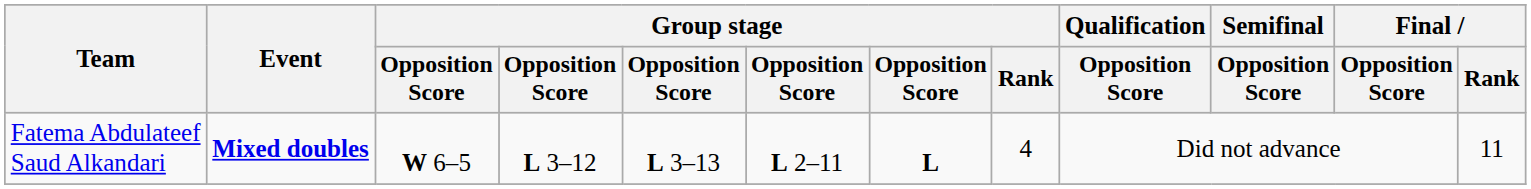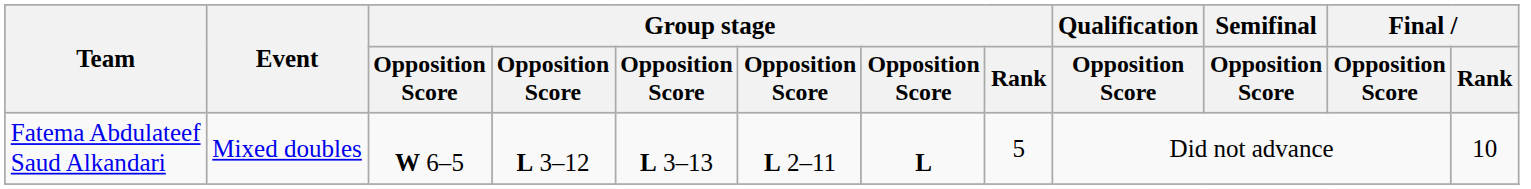 <table class=wikitable style=font-size:90%;text-align:center>
 <tr>
 <th rowspan=2>Team</th>
 <th rowspan=2>Event</th>
 <th colspan=6>Group stage</th>
 <th>Qualification</th>
 <th>Semifinal</th>
 <th colspan=2>Final / </th>
 </tr>
 <tr style=font-size:95%>
 <th>Opposition<br>Score</th>
 <th>Opposition<br>Score</th>
 <th>Opposition<br>Score</th>
 <th>Opposition<br>Score</th>
 <th>Opposition<br>Score</th>
 <th>Rank</th>
 <th>Opposition<br>Score</th>
 <th>Opposition<br>Score</th>
 <th>Opposition<br>Score</th>
 <th>Rank</th>
 </tr>
 <tr>
 <td align=left><a href='#'>Fatema Abdulateef</a><br><a href='#'>Saud Alkandari</a></td>
-<td align=left><strong><a href='#'>Mixed doubles</a></strong></td>
+<td align=left><a href='#'>Mixed doubles</a></td>
 <td><br><strong>W</strong> 6–5</td>
 <td><br><strong>L</strong> 3–12</td>
 <td><br><strong>L</strong> 3–13</td>
 <td><br><strong>L</strong> 2–11</td>
 <td><br><strong>L</strong></td>
-<td>4</td>
+<td>5</td>
 <td colspan=3>Did not advance</td>
-<td>11</td>
+<td>10</td>
 </tr>
 </table>
